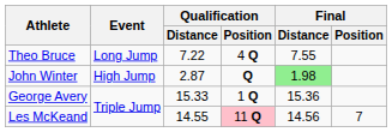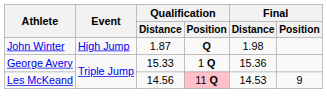 <table class=wikitable style="font-size:90%">
 <tr>
 <th rowspan=2>Athlete</th>
 <th rowspan=2>Event</th>
 <th colspan=2>Qualification</th>
 <th colspan=2>Final</th>
 </tr>
 <tr style="font-size:95%">
 <th>Distance</th>
 <th>Position</th>
 <th>Distance</th>
 <th>Position</th>
 </tr>
 <tr align=center>
-<td align=left><a href='#'>Theo Bruce</a></td>
-<td align=left><a href='#'>Long Jump</a></td>
-<td>7.22</td>
-<td>4 <strong>Q</strong></td>
-<td>7.55</td>
-<td></td>
-</tr>
-<tr align=center>
 <td align=left><a href='#'>John Winter</a></td>
 <td align=left><a href='#'>High Jump</a></td>
-<td>2.87</td>
+<td>1.87</td>
 <td><strong>Q</strong></td>
-<td style="background: lightgreen;">1.98</td>
+<td>1.98</td>
 <td></td>
 </tr>
 <tr align=center>
 <td align=left><a href='#'>George Avery</a></td>
 <td align=left rowspan=2><a href='#'>Triple Jump</a></td>
 <td>15.33</td>
 <td>1 <strong>Q</strong></td>
 <td>15.36</td>
 <td></td>
 </tr>
 <tr align=center>
 <td align=left><a href='#'>Les McKeand</a></td>
-<td>14.55</td>
+<td>14.56</td>
 <td style="background: pink;">11 <strong>Q</strong></td>
-<td>14.56</td>
-<td>7</td>
+<td>14.53</td>
+<td>9</td>
 </tr>
 </table>
